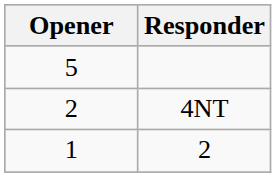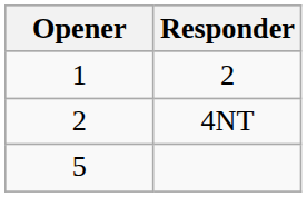 <table class="wikitable">
 <tr>
 <th width=50%>Opener</th>
 <th width=50%>Responder</th>
 </tr>
 <tr align=center>
-<td>5</td>
-<td></td>
+<td>1</td>
+<td>2</td>
 </tr>
 <tr align=center>
 <td>2</td>
 <td>4NT</td>
 </tr>
 <tr align=center>
-<td>1</td>
-<td>2</td>
+<td>5</td>
+<td></td>
 </tr>
 </table>
